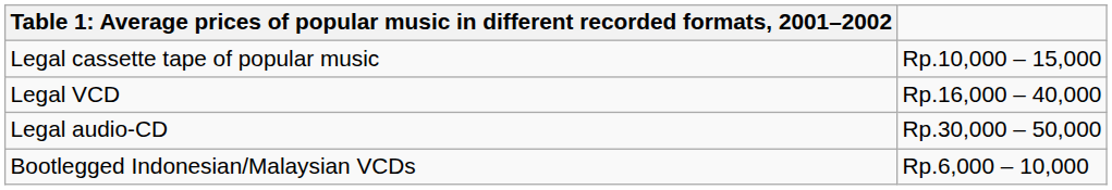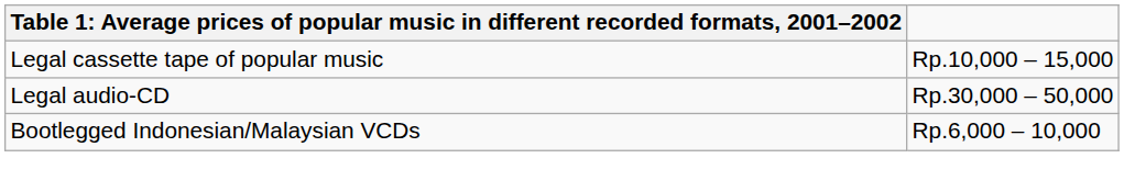 <table class="wikitable">
 <tr>
 <th><strong>Table 1: Average prices of popular music in different recorded formats, 2001–2002</strong></th>
 </tr>
 <tr>
 <td>Legal cassette tape of popular music</td>
 <td>Rp.10,000 – 15,000</td>
-</tr>
-<tr>
-<td>Legal VCD</td>
-<td>Rp.16,000 – 40,000</td>
 </tr>
 <tr>
 <td>Legal audio-CD</td>
 <td>Rp.30,000 – 50,000</td>
 </tr>
 <tr>
 <td>Bootlegged Indonesian/Malaysian VCDs</td>
 <td>Rp.6,000 – 10,000</td>
 </tr>
 </table>
